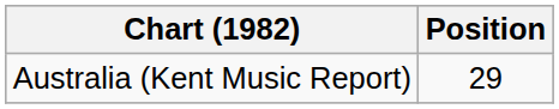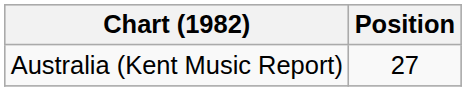 <table class="wikitable">
 <tr>
 <th>Chart (1982)</th>
 <th>Position</th>
 </tr>
 <tr>
 <td>Australia (Kent Music Report)</td>
-<td style="text-align:center;">29</td>
+<td style="text-align:center;">27</td>
 </tr>
 </table>
